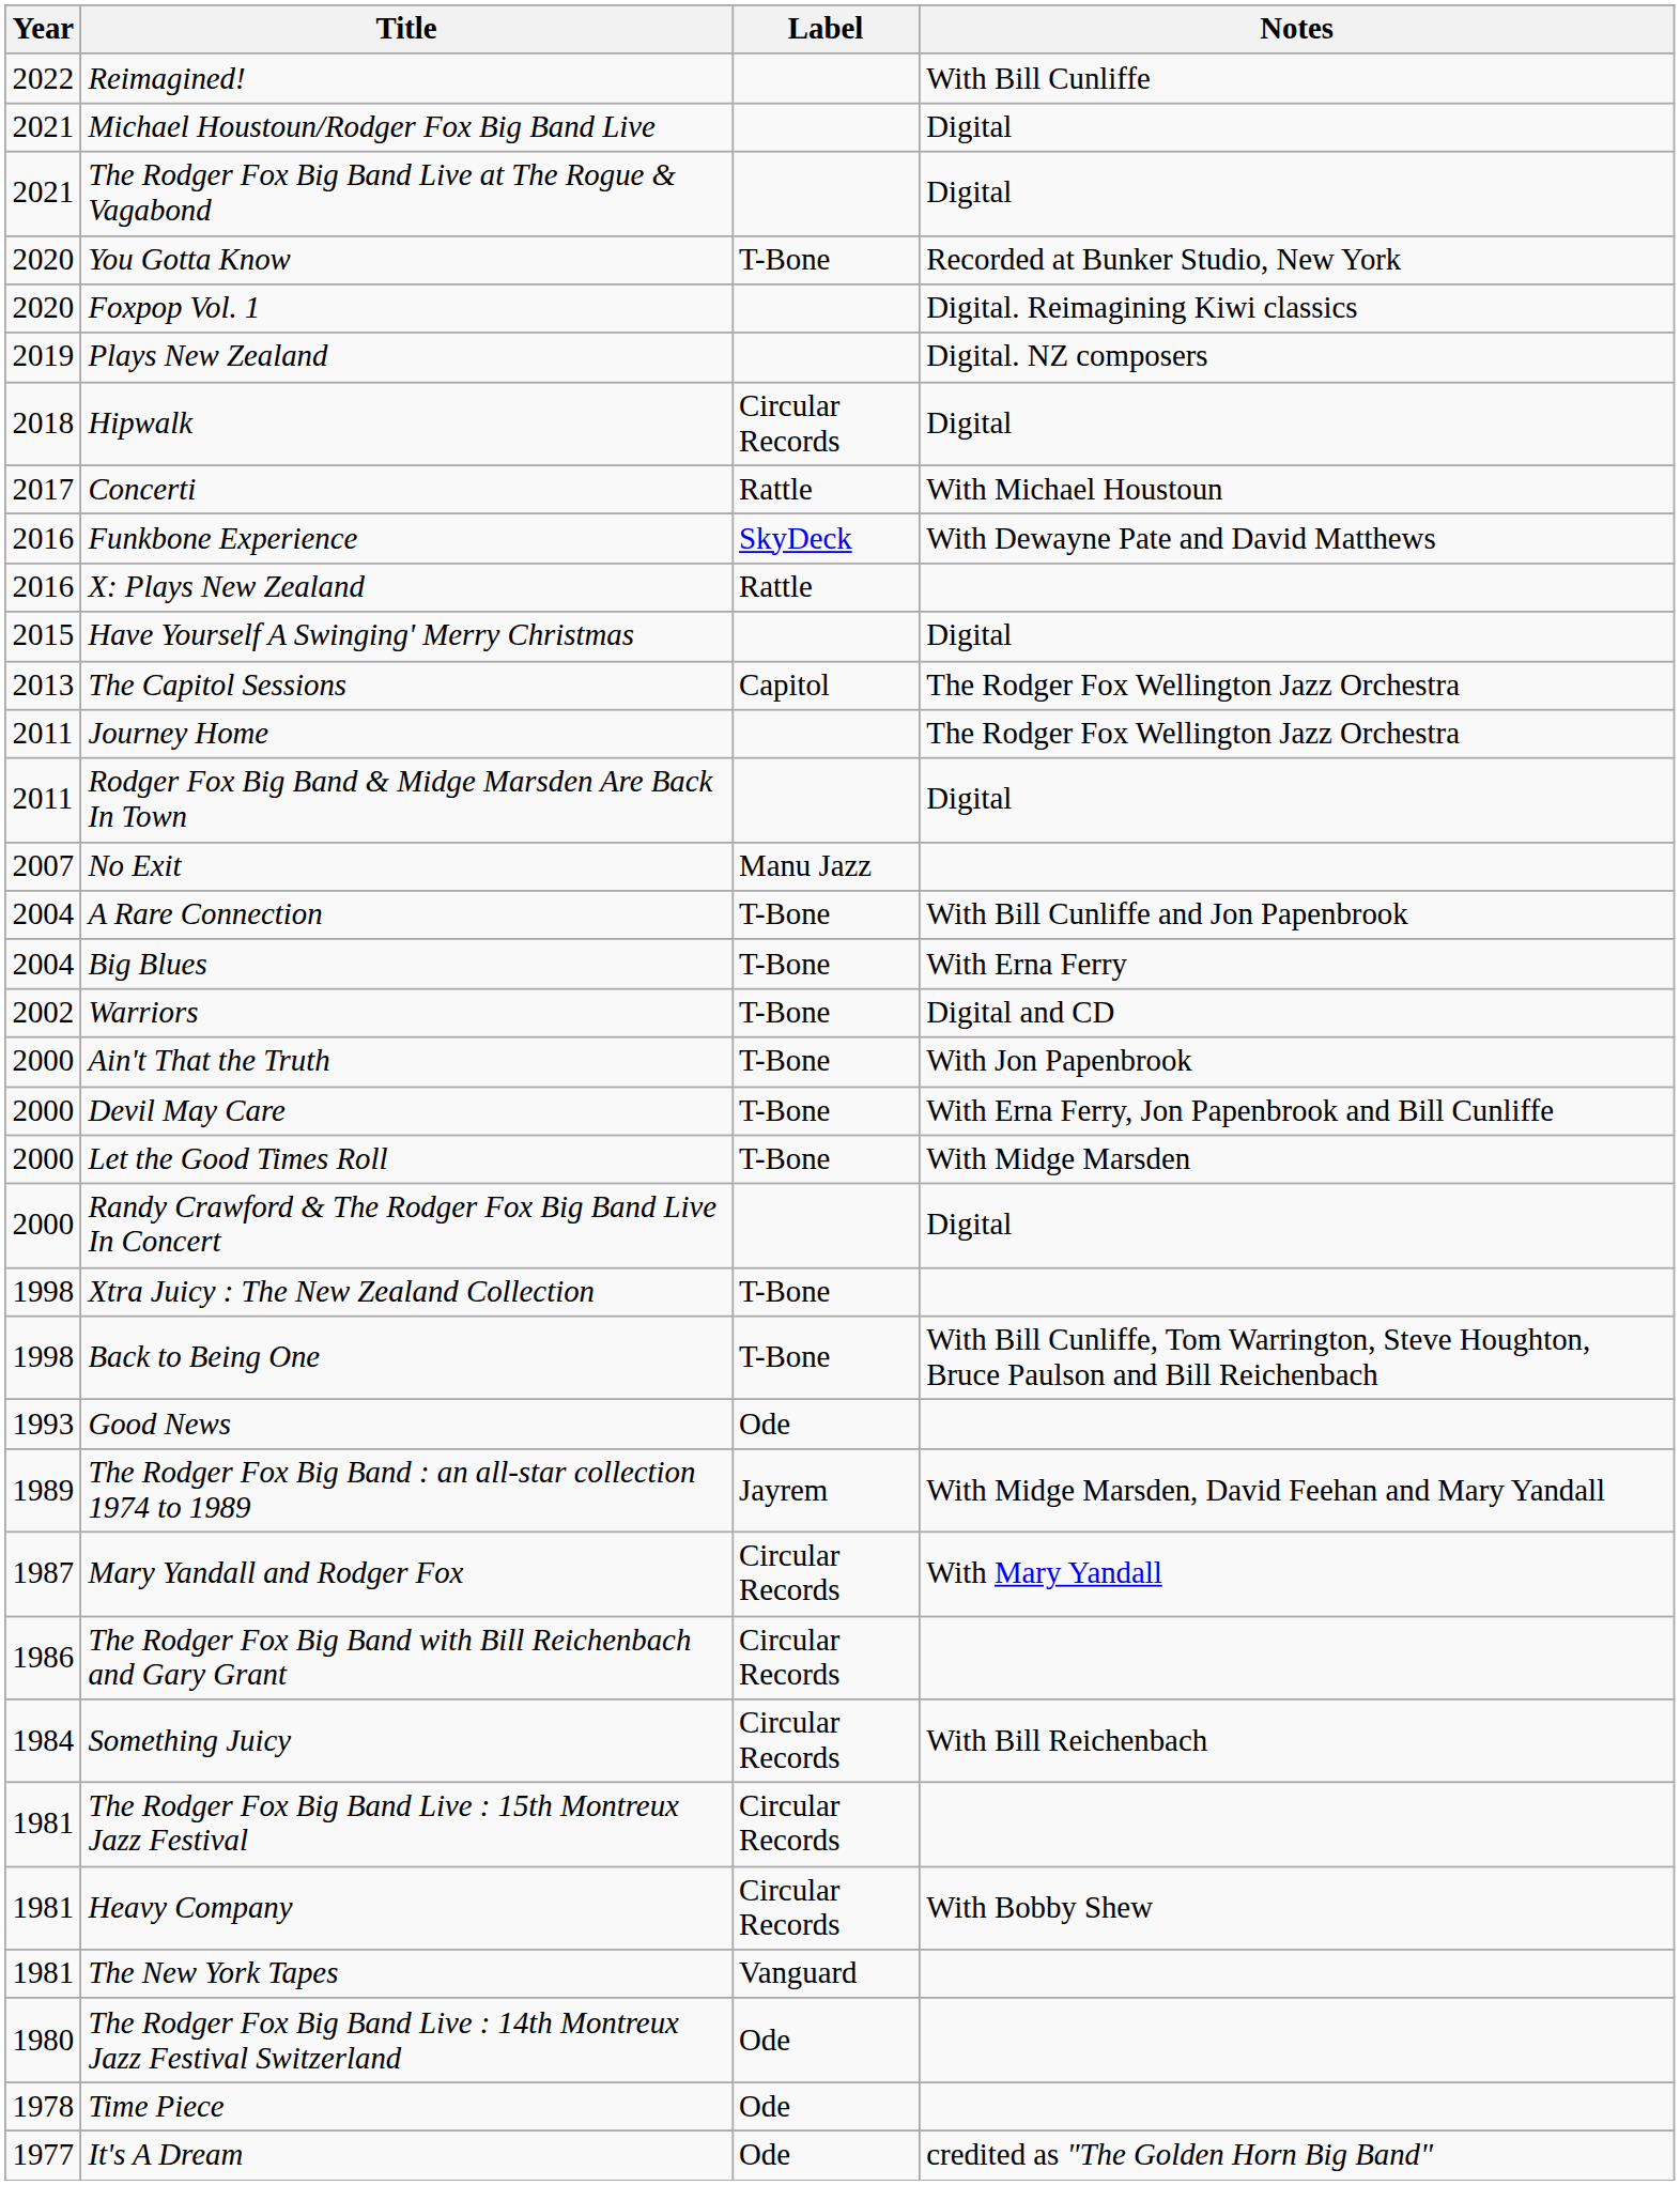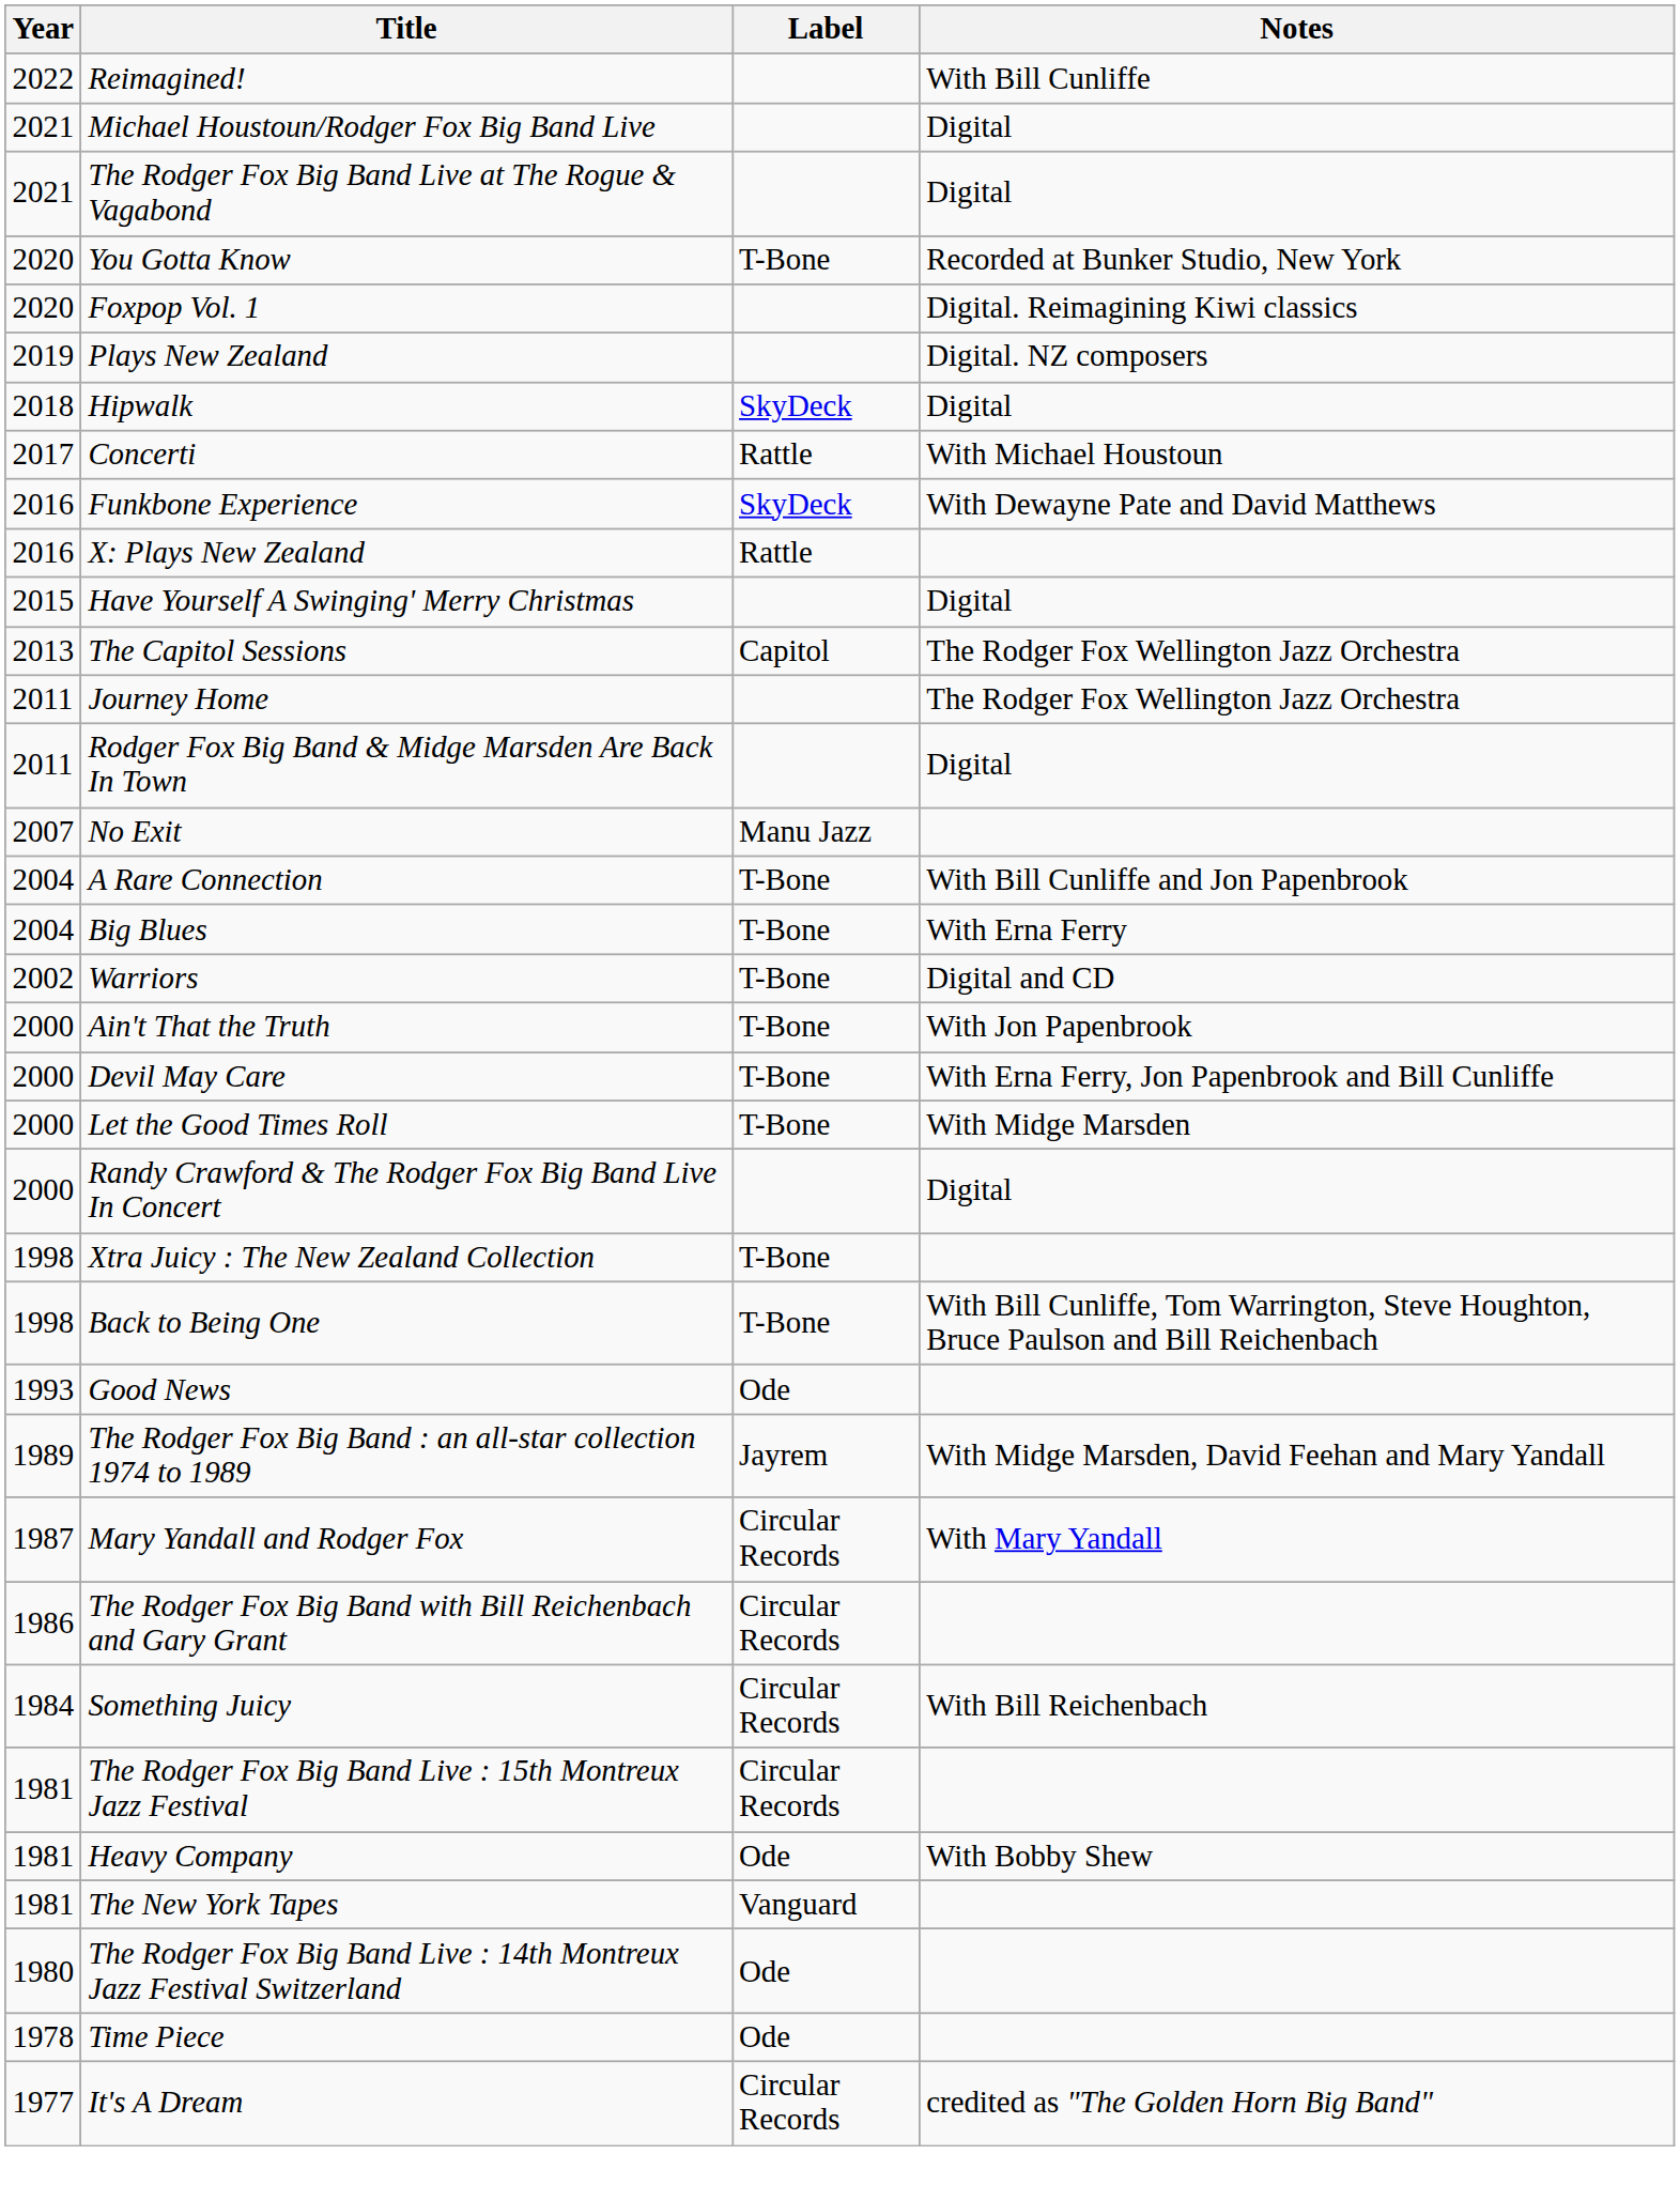 <table class="wikitable">
 <tr>
 <th>Year</th>
 <th>Title</th>
 <th>Label</th>
 <th>Notes</th>
 </tr>
 <tr>
 <td>2022</td>
 <td><em>Reimagined!</em></td>
 <td></td>
 <td>With Bill Cunliffe</td>
 </tr>
 <tr>
 <td>2021</td>
 <td><em>Michael Houstoun/Rodger Fox Big Band Live</em></td>
 <td></td>
 <td>Digital</td>
 </tr>
 <tr>
 <td>2021</td>
 <td><em>The Rodger Fox Big Band Live at The Rogue & Vagabond</em></td>
 <td></td>
 <td>Digital</td>
 </tr>
 <tr>
 <td>2020</td>
 <td><em>You Gotta Know</em></td>
 <td>T-Bone</td>
 <td>Recorded at Bunker Studio, New York</td>
 </tr>
 <tr>
 <td>2020</td>
 <td><em>Foxpop Vol. 1</em></td>
 <td></td>
 <td>Digital. Reimagining Kiwi classics</td>
 </tr>
 <tr>
 <td>2019</td>
 <td><em>Plays New Zealand</em></td>
 <td></td>
 <td>Digital. NZ composers</td>
 </tr>
 <tr>
 <td>2018</td>
 <td><em>Hipwalk</em></td>
-<td>Circular Records</td>
+<td><a href='#'>SkyDeck</a></td>
 <td>Digital</td>
 </tr>
 <tr>
 <td>2017</td>
 <td><em>Concerti</em></td>
 <td>Rattle</td>
 <td>With Michael Houstoun</td>
 </tr>
 <tr>
 <td>2016</td>
 <td><em>Funkbone Experience</em></td>
 <td><a href='#'>SkyDeck</a></td>
 <td>With Dewayne Pate and David Matthews</td>
 </tr>
 <tr>
 <td>2016</td>
 <td><em>X: Plays New Zealand</em></td>
 <td>Rattle</td>
 <td></td>
 </tr>
 <tr>
 <td>2015</td>
 <td><em>Have Yourself A Swinging' Merry Christmas</em></td>
 <td></td>
 <td>Digital</td>
 </tr>
 <tr>
 <td>2013</td>
 <td><em>The Capitol Sessions</em></td>
 <td>Capitol</td>
 <td>The Rodger Fox Wellington Jazz Orchestra</td>
 </tr>
 <tr>
 <td>2011</td>
 <td><em>Journey Home</em></td>
 <td></td>
 <td>The Rodger Fox Wellington Jazz Orchestra</td>
 </tr>
 <tr>
 <td>2011</td>
 <td><em>Rodger Fox Big Band & Midge Marsden Are Back In Town</em></td>
 <td></td>
 <td>Digital</td>
 </tr>
 <tr>
 <td>2007</td>
 <td><em>No Exit</em></td>
 <td>Manu Jazz</td>
 <td></td>
 </tr>
 <tr>
 <td>2004</td>
 <td><em>A Rare Connection</em></td>
 <td>T-Bone</td>
 <td>With Bill Cunliffe and Jon Papenbrook</td>
 </tr>
 <tr>
 <td>2004</td>
 <td><em>Big Blues</em></td>
 <td>T-Bone</td>
 <td>With Erna Ferry</td>
 </tr>
 <tr>
 <td>2002</td>
 <td><em>Warriors</em></td>
 <td>T-Bone</td>
 <td>Digital and CD</td>
 </tr>
 <tr>
 <td>2000</td>
 <td><em>Ain't That the Truth</em></td>
 <td>T-Bone</td>
 <td>With Jon Papenbrook</td>
 </tr>
 <tr>
 <td>2000</td>
 <td><em>Devil May Care</em></td>
 <td>T-Bone</td>
 <td>With Erna Ferry, Jon Papenbrook and Bill Cunliffe</td>
 </tr>
 <tr>
 <td>2000</td>
 <td><em>Let the Good Times Roll</em></td>
 <td>T-Bone</td>
 <td>With Midge Marsden</td>
 </tr>
 <tr>
 <td>2000</td>
 <td><em>Randy Crawford & The Rodger Fox Big Band Live In Concert</em></td>
 <td></td>
 <td>Digital</td>
 </tr>
 <tr>
 <td>1998</td>
 <td><em>Xtra Juicy : The New Zealand Collection</em></td>
 <td>T-Bone</td>
 <td></td>
 </tr>
 <tr>
 <td>1998</td>
 <td><em>Back to Being One</em></td>
 <td>T-Bone</td>
 <td>With Bill Cunliffe, Tom Warrington, Steve Houghton, Bruce Paulson and Bill Reichenbach</td>
 </tr>
 <tr>
 <td>1993</td>
 <td><em>Good News</em></td>
 <td>Ode</td>
 <td></td>
 </tr>
 <tr>
 <td>1989</td>
 <td><em>The Rodger Fox Big Band : an all-star collection 1974 to 1989</em></td>
 <td>Jayrem</td>
 <td>With Midge Marsden, David Feehan and Mary Yandall</td>
 </tr>
 <tr>
 <td>1987</td>
 <td><em>Mary Yandall and Rodger Fox</em></td>
 <td>Circular Records</td>
 <td>With <a href='#'>Mary Yandall</a></td>
 </tr>
 <tr>
 <td>1986</td>
 <td><em>The Rodger Fox Big Band with Bill Reichenbach and Gary Grant</em></td>
 <td>Circular Records</td>
 <td></td>
 </tr>
 <tr>
 <td>1984</td>
 <td><em>Something Juicy</em></td>
 <td>Circular Records</td>
 <td>With Bill Reichenbach</td>
 </tr>
 <tr>
 <td>1981</td>
 <td><em>The Rodger Fox Big Band Live : 15th Montreux Jazz Festival</em></td>
 <td>Circular Records</td>
 <td></td>
 </tr>
 <tr>
 <td>1981</td>
 <td><em>Heavy Company</em></td>
-<td>Circular Records</td>
+<td>Ode</td>
 <td>With Bobby Shew</td>
 </tr>
 <tr>
 <td>1981</td>
 <td><em>The New York Tapes</em></td>
 <td>Vanguard</td>
 <td></td>
 </tr>
 <tr>
 <td>1980</td>
 <td><em>The Rodger Fox Big Band Live : 14th Montreux Jazz Festival Switzerland</em></td>
 <td>Ode</td>
 <td></td>
 </tr>
 <tr>
 <td>1978</td>
 <td><em>Time Piece</em></td>
 <td>Ode</td>
 <td></td>
 </tr>
 <tr>
 <td>1977</td>
 <td><em>It's A Dream</em></td>
-<td>Ode</td>
+<td>Circular Records</td>
 <td>credited as <em>"The Golden Horn Big Band"</em></td>
 </tr>
 </table>
